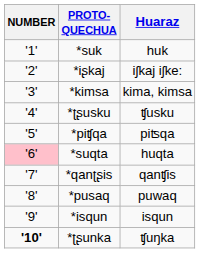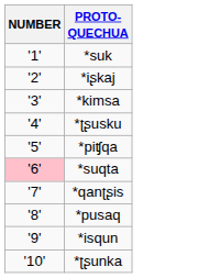 <table class=wikitable style="text-align:center">
 <tr>
 <th><small>NUMBER</small></th>
 <th><small><a href='#'>PROTO-<br>QUECHUA</a></small></th>
-<th><a href='#'>Huaraz</a></th>
 </tr>
 <tr>
 <td>'1'</td>
 <td>*suk</td>
-<td>huk</td>
 </tr>
 <tr>
 <td>'2'</td>
 <td>*iʂkaj</td>
-<td>iʃkaj iʃke:</td>
 </tr>
 <tr>
 <td>'3'</td>
 <td>*kimsa</td>
-<td>kima, kimsa</td>
 </tr>
 <tr>
 <td>'4'</td>
 <td>*ʈʂusku</td>
-<td>ʧusku</td>
 </tr>
 <tr>
 <td>'5'</td>
 <td>*piʧqa</td>
-<td>piʦqa</td>
 </tr>
 <tr>
 <td style="background: pink;">'6'</td>
 <td>*suqta</td>
-<td>huqta</td>
 </tr>
 <tr>
 <td>'7'</td>
 <td>*qanʈʂis</td>
-<td>qanʧis</td>
 </tr>
 <tr>
 <td>'8'</td>
 <td>*pusaq</td>
-<td>puwaq</td>
 </tr>
 <tr>
 <td>'9'</td>
 <td>*isqun</td>
-<td>isqun</td>
 </tr>
 <tr>
-<td><strong>'10'</strong></td>
+<td>'10'</td>
 <td>*ʈʂunka</td>
-<td>ʧuŋka</td>
 </tr>
 </table>
